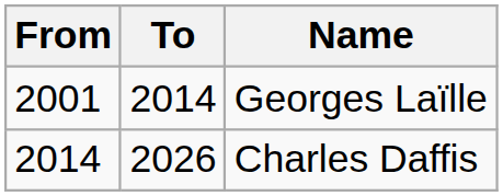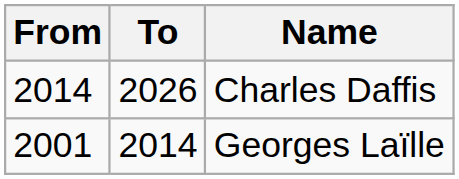 <table class="wikitable">
 <tr>
 <th>From</th>
 <th>To</th>
 <th>Name</th>
 </tr>
 <tr>
+<td>2014</td>
+<td>2026</td>
+<td>Charles Daffis</td>
+</tr>
+<tr>
 <td>2001</td>
 <td>2014</td>
 <td>Georges Laïlle</td>
 </tr>
-<tr>
-<td>2014</td>
-<td>2026</td>
-<td>Charles Daffis</td>
-</tr>
 </table>
